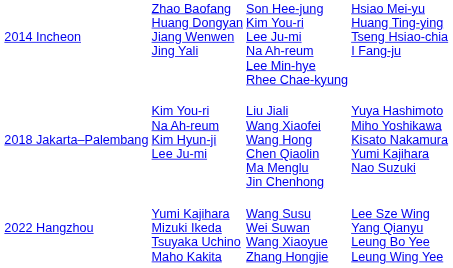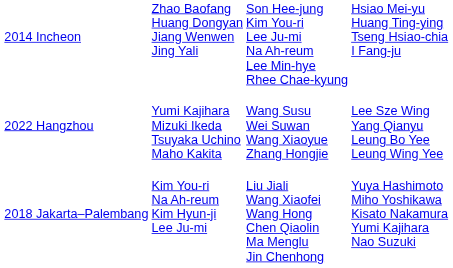 <table>
 <tr>
 <td><a href='#'>2014 Incheon</a></td>
 <td valign=top><br><a href='#'>Zhao Baofang</a><br><a href='#'>Huang Dongyan</a><br><a href='#'>Jiang Wenwen</a><br><a href='#'>Jing Yali</a></td>
 <td><br><a href='#'>Son Hee-jung</a><br><a href='#'>Kim You-ri</a><br><a href='#'>Lee Ju-mi</a><br><a href='#'>Na Ah-reum</a><br><a href='#'>Lee Min-hye</a><br><a href='#'>Rhee Chae-kyung</a></td>
 <td valign=top><br><a href='#'>Hsiao Mei-yu</a><br><a href='#'>Huang Ting-ying</a><br><a href='#'>Tseng Hsiao-chia</a><br><a href='#'>I Fang-ju</a></td>
 </tr>
 <tr>
+<td><a href='#'>2022 Hangzhou</a></td>
+<td><br><a href='#'>Yumi Kajihara</a><br><a href='#'>Mizuki Ikeda</a><br><a href='#'>Tsuyaka Uchino</a><br><a href='#'>Maho Kakita</a></td>
+<td><br><a href='#'>Wang Susu</a><br><a href='#'>Wei Suwan</a><br><a href='#'>Wang Xiaoyue</a><br><a href='#'>Zhang Hongjie</a></td>
+<td><br><a href='#'>Lee Sze Wing</a><br><a href='#'>Yang Qianyu</a><br><a href='#'>Leung Bo Yee</a><br><a href='#'>Leung Wing Yee</a></td>
+</tr>
+<tr>
 <td><a href='#'>2018 Jakarta–Palembang</a></td>
 <td valign=top><br><a href='#'>Kim You-ri</a><br><a href='#'>Na Ah-reum</a><br><a href='#'>Kim Hyun-ji</a><br><a href='#'>Lee Ju-mi</a></td>
 <td><br><a href='#'>Liu Jiali</a><br><a href='#'>Wang Xiaofei</a><br><a href='#'>Wang Hong</a><br><a href='#'>Chen Qiaolin</a><br><a href='#'>Ma Menglu</a><br><a href='#'>Jin Chenhong</a></td>
 <td valign=top><br><a href='#'>Yuya Hashimoto</a><br><a href='#'>Miho Yoshikawa</a><br><a href='#'>Kisato Nakamura</a><br><a href='#'>Yumi Kajihara</a><br><a href='#'>Nao Suzuki</a></td>
 </tr>
-<tr>
-<td><a href='#'>2022 Hangzhou</a></td>
-<td><br><a href='#'>Yumi Kajihara</a><br><a href='#'>Mizuki Ikeda</a><br><a href='#'>Tsuyaka Uchino</a><br><a href='#'>Maho Kakita</a></td>
-<td><br><a href='#'>Wang Susu</a><br><a href='#'>Wei Suwan</a><br><a href='#'>Wang Xiaoyue</a><br><a href='#'>Zhang Hongjie</a></td>
-<td><br><a href='#'>Lee Sze Wing</a><br><a href='#'>Yang Qianyu</a><br><a href='#'>Leung Bo Yee</a><br><a href='#'>Leung Wing Yee</a></td>
-</tr>
 </table>
